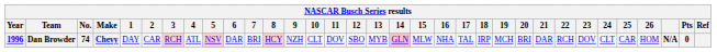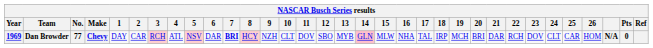 <table class="wikitable" style="text-align:center; font-size:75%">
 <tr>
 <th colspan=42><a href='#'>NASCAR Busch Series</a> results</th>
 </tr>
 <tr>
 <th>Year</th>
 <th>Team</th>
 <th>No.</th>
 <th>Make</th>
 <th>1</th>
 <th>2</th>
 <th>3</th>
 <th>4</th>
 <th>5</th>
 <th>6</th>
 <th>7</th>
 <th>8</th>
 <th>9</th>
 <th>10</th>
 <th>11</th>
 <th>12</th>
 <th>13</th>
 <th>14</th>
 <th>15</th>
 <th>16</th>
 <th>17</th>
 <th>18</th>
 <th>19</th>
 <th>20</th>
 <th>21</th>
 <th>22</th>
 <th>23</th>
 <th>24</th>
 <th>25</th>
 <th>26</th>
 <th></th>
 <th>Pts</th>
 <th>Ref</th>
 </tr>
 <tr>
-<th><a href='#'>1996</a></th>
+<th><a href='#'>1969</a></th>
 <th>Dan Browder</th>
-<th>74</th>
+<th>77</th>
 <th><a href='#'>Chevy</a></th>
 <td><a href='#'>DAY</a></td>
 <td><a href='#'>CAR</a></td>
 <td style="background:#FFCFCF;"><a href='#'>RCH</a><br></td>
 <td><a href='#'>ATL</a></td>
 <td style="background:#FFCFCF;"><a href='#'>NSV</a><br></td>
 <td><a href='#'>DAR</a></td>
-<td><a href='#'>BRI</a></td>
+<td><strong><a href='#'>BRI</a></strong></td>
 <td style="background:#FFCFCF;"><a href='#'>HCY</a><br></td>
 <td><a href='#'>NZH</a></td>
 <td><a href='#'>CLT</a></td>
 <td><a href='#'>DOV</a></td>
 <td><a href='#'>SBO</a></td>
 <td><a href='#'>MYB</a></td>
 <td style="background: pink;"><a href='#'>GLN</a></td>
 <td><a href='#'>MLW</a></td>
 <td><a href='#'>NHA</a></td>
 <td><a href='#'>TAL</a></td>
 <td><a href='#'>IRP</a></td>
 <td><a href='#'>MCH</a></td>
 <td><a href='#'>BRI</a></td>
 <td><a href='#'>DAR</a></td>
 <td><a href='#'>RCH</a></td>
 <td><a href='#'>DOV</a></td>
 <td><a href='#'>CLT</a></td>
 <td><a href='#'>CAR</a></td>
 <td><a href='#'>HOM</a></td>
 <th>N/A</th>
 <th>0</th>
 <th></th>
 </tr>
 </table>
